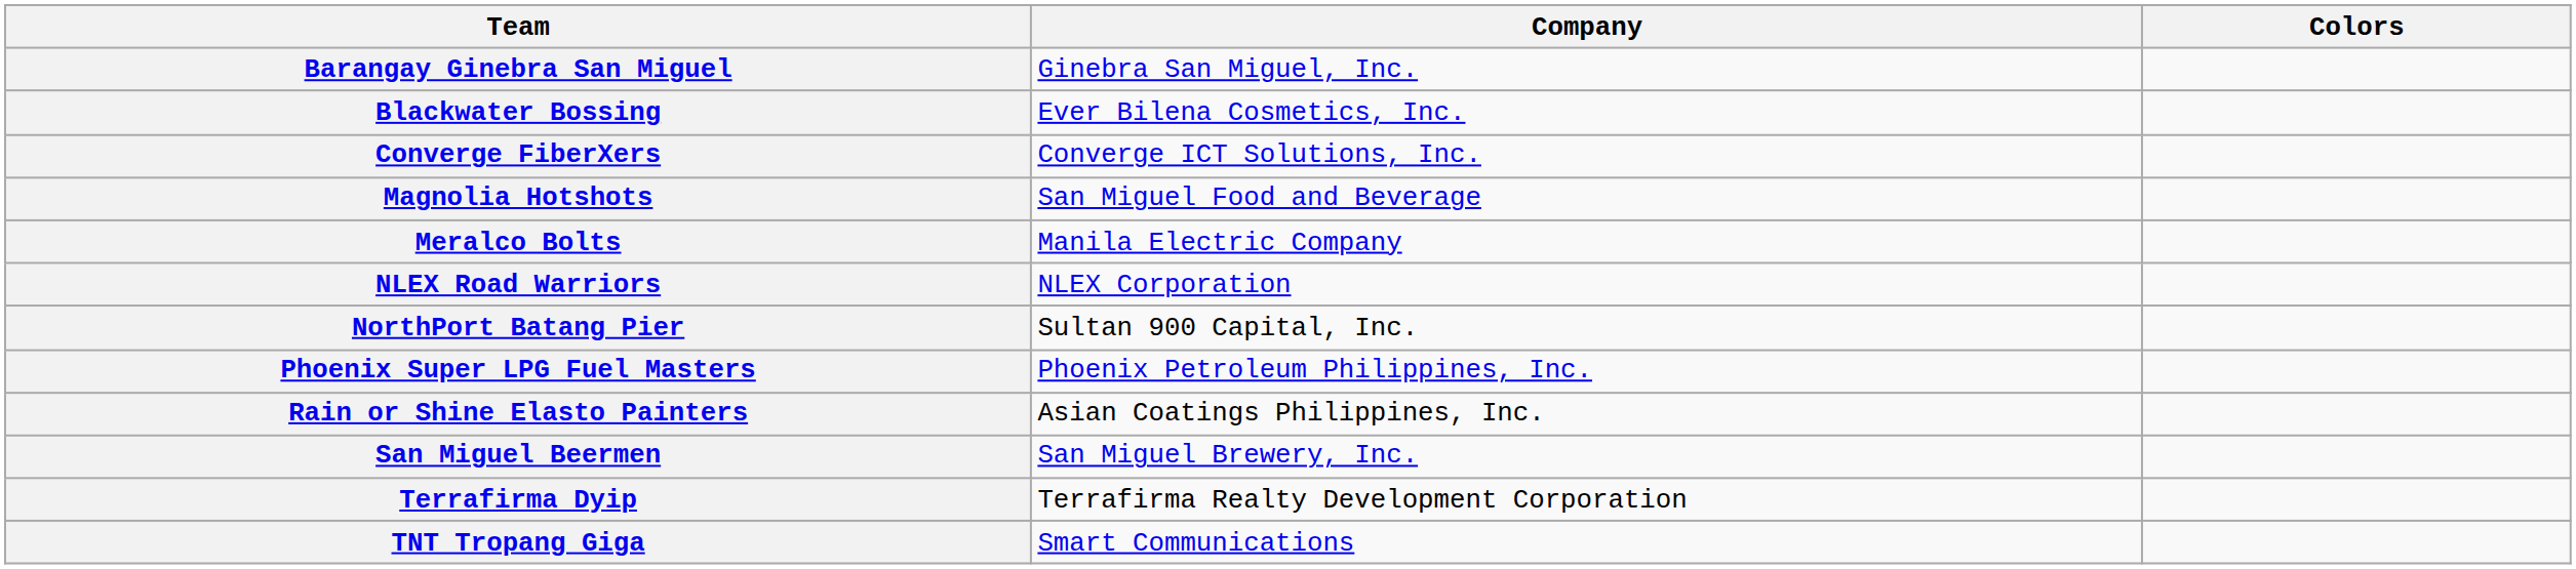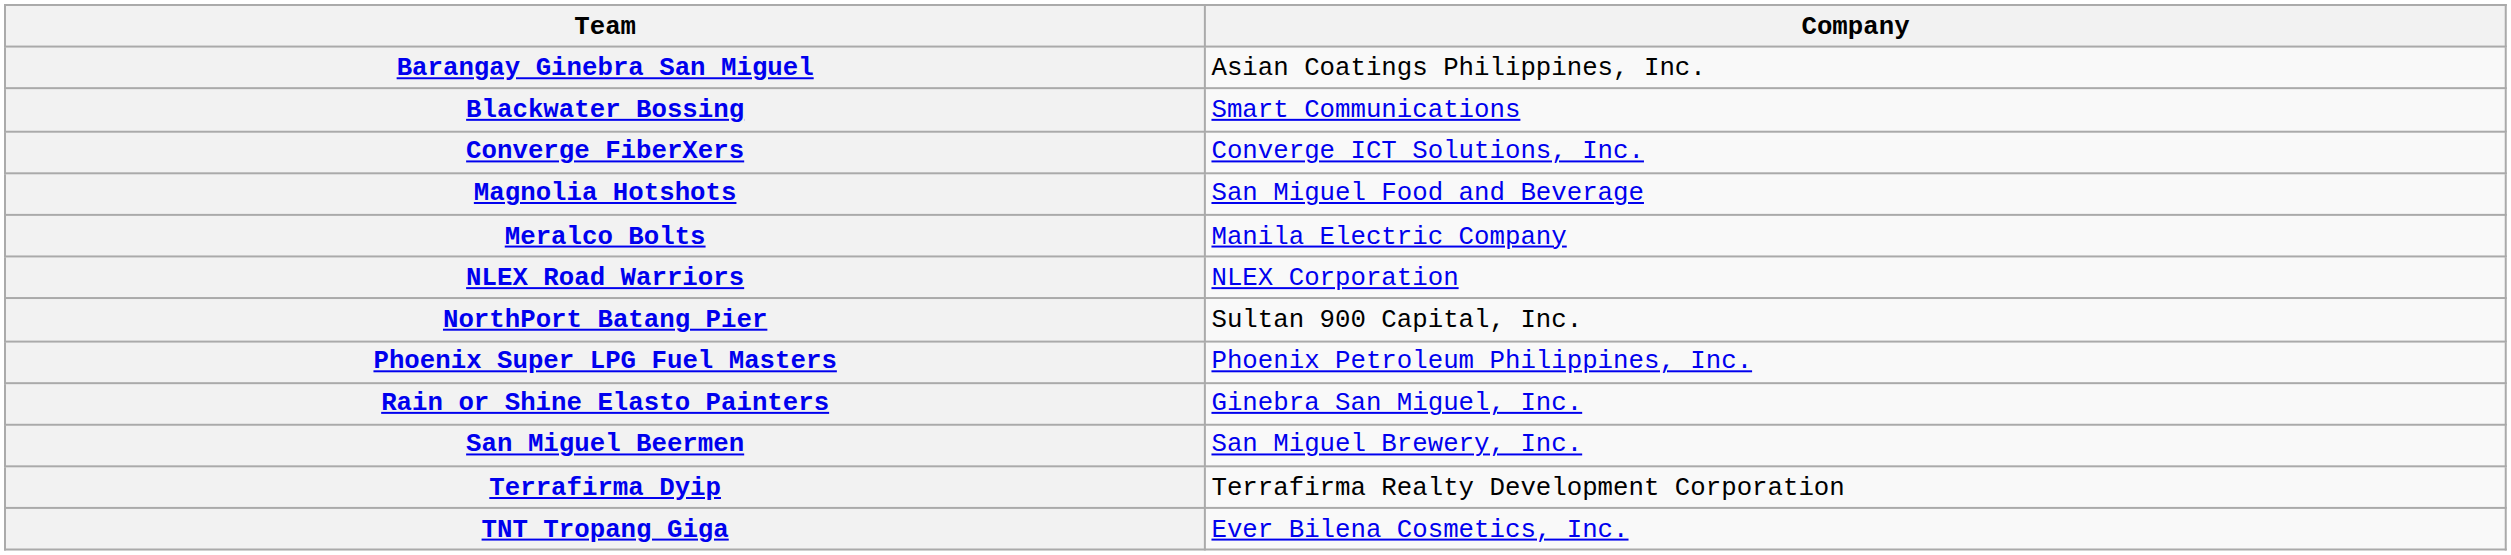 <table class="wikitable sortable plainrowheaders" style="width:100%;">
 <tr>
 <th scope="col" style="width:24%">Team</th>
 <th scope="col" style="width:26%">Company</th>
-<th scope="col" style="width:10%" class="unsortable">Colors</th>
 </tr>
 <tr>
 <th scope="row"><strong><a href='#'>Barangay Ginebra San Miguel</a></strong></th>
-<td style="text-align:left;"><a href='#'>Ginebra San Miguel, Inc.</a></td>
-<td>  </td>
+<td style="text-align:left;">Asian Coatings Philippines, Inc.</td>
 </tr>
 <tr>
 <th scope="row"><strong><a href='#'>Blackwater Bossing</a></strong></th>
-<td style="text-align:left;"><a href='#'>Ever Bilena Cosmetics, Inc.</a></td>
-<td>  </td>
+<td style="text-align:left;"><a href='#'>Smart Communications</a></td>
 </tr>
 <tr>
 <th scope="row"><strong><a href='#'>Converge FiberXers</a></strong></th>
 <td style="text-align:left;"><a href='#'>Converge ICT Solutions, Inc.</a></td>
-<td>   </td>
 </tr>
 <tr>
 <th scope="row"><strong><a href='#'>Magnolia Hotshots</a></strong></th>
 <td style="text-align:left;"><a href='#'>San Miguel Food and Beverage</a></td>
-<td>  </td>
 </tr>
 <tr>
 <th scope="row"><strong><a href='#'>Meralco Bolts</a></strong></th>
 <td style="text-align:left;"><a href='#'>Manila Electric Company</a></td>
-<td>  </td>
 </tr>
 <tr>
 <th scope="row"><strong><a href='#'>NLEX Road Warriors</a></strong></th>
 <td style="text-align:left;"><a href='#'>NLEX Corporation</a></td>
-<td>  </td>
 </tr>
 <tr>
 <th scope="row"><strong><a href='#'>NorthPort Batang Pier</a></strong></th>
 <td style="text-align:left;">Sultan 900 Capital, Inc.</td>
-<td>   </td>
 </tr>
 <tr>
 <th scope="row"><strong><a href='#'>Phoenix Super LPG Fuel Masters</a></strong></th>
 <td style="text-align:left;"><a href='#'>Phoenix Petroleum Philippines, Inc.</a></td>
-<td>  </td>
 </tr>
 <tr>
 <th scope="row"><strong><a href='#'>Rain or Shine Elasto Painters</a></strong></th>
-<td style="text-align:left;">Asian Coatings Philippines, Inc.</td>
-<td>   </td>
+<td style="text-align:left;"><a href='#'>Ginebra San Miguel, Inc.</a></td>
 </tr>
 <tr>
 <th scope="row"><strong><a href='#'>San Miguel Beermen</a></strong></th>
 <td style="text-align:left;"><a href='#'>San Miguel Brewery, Inc.</a></td>
-<td>  </td>
 </tr>
 <tr>
 <th scope="row"><strong><a href='#'>Terrafirma Dyip</a></strong></th>
 <td style="text-align:left;">Terrafirma Realty Development Corporation</td>
-<td>   </td>
 </tr>
 <tr>
 <th scope="row"><strong><a href='#'>TNT Tropang Giga</a></strong></th>
-<td style="text-align:left;"><a href='#'>Smart Communications</a></td>
-<td>    </td>
+<td style="text-align:left;"><a href='#'>Ever Bilena Cosmetics, Inc.</a></td>
 </tr>
 </table>
